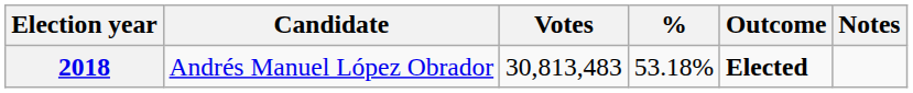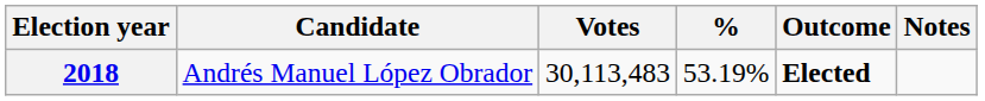 <table class="wikitable">
 <tr>
 <th>Election year</th>
 <th>Candidate</th>
 <th>Votes</th>
 <th>%</th>
 <th>Outcome</th>
 <th>Notes</th>
 </tr>
 <tr>
 <th><a href='#'>2018</a></th>
 <td><a href='#'>Andrés Manuel López Obrador</a></td>
-<td>30,813,483</td>
-<td>53.18%</td>
+<td>30,113,483</td>
+<td>53.19%</td>
 <td><strong> Elected</strong></td>
 <td></td>
 </tr>
 </table>
